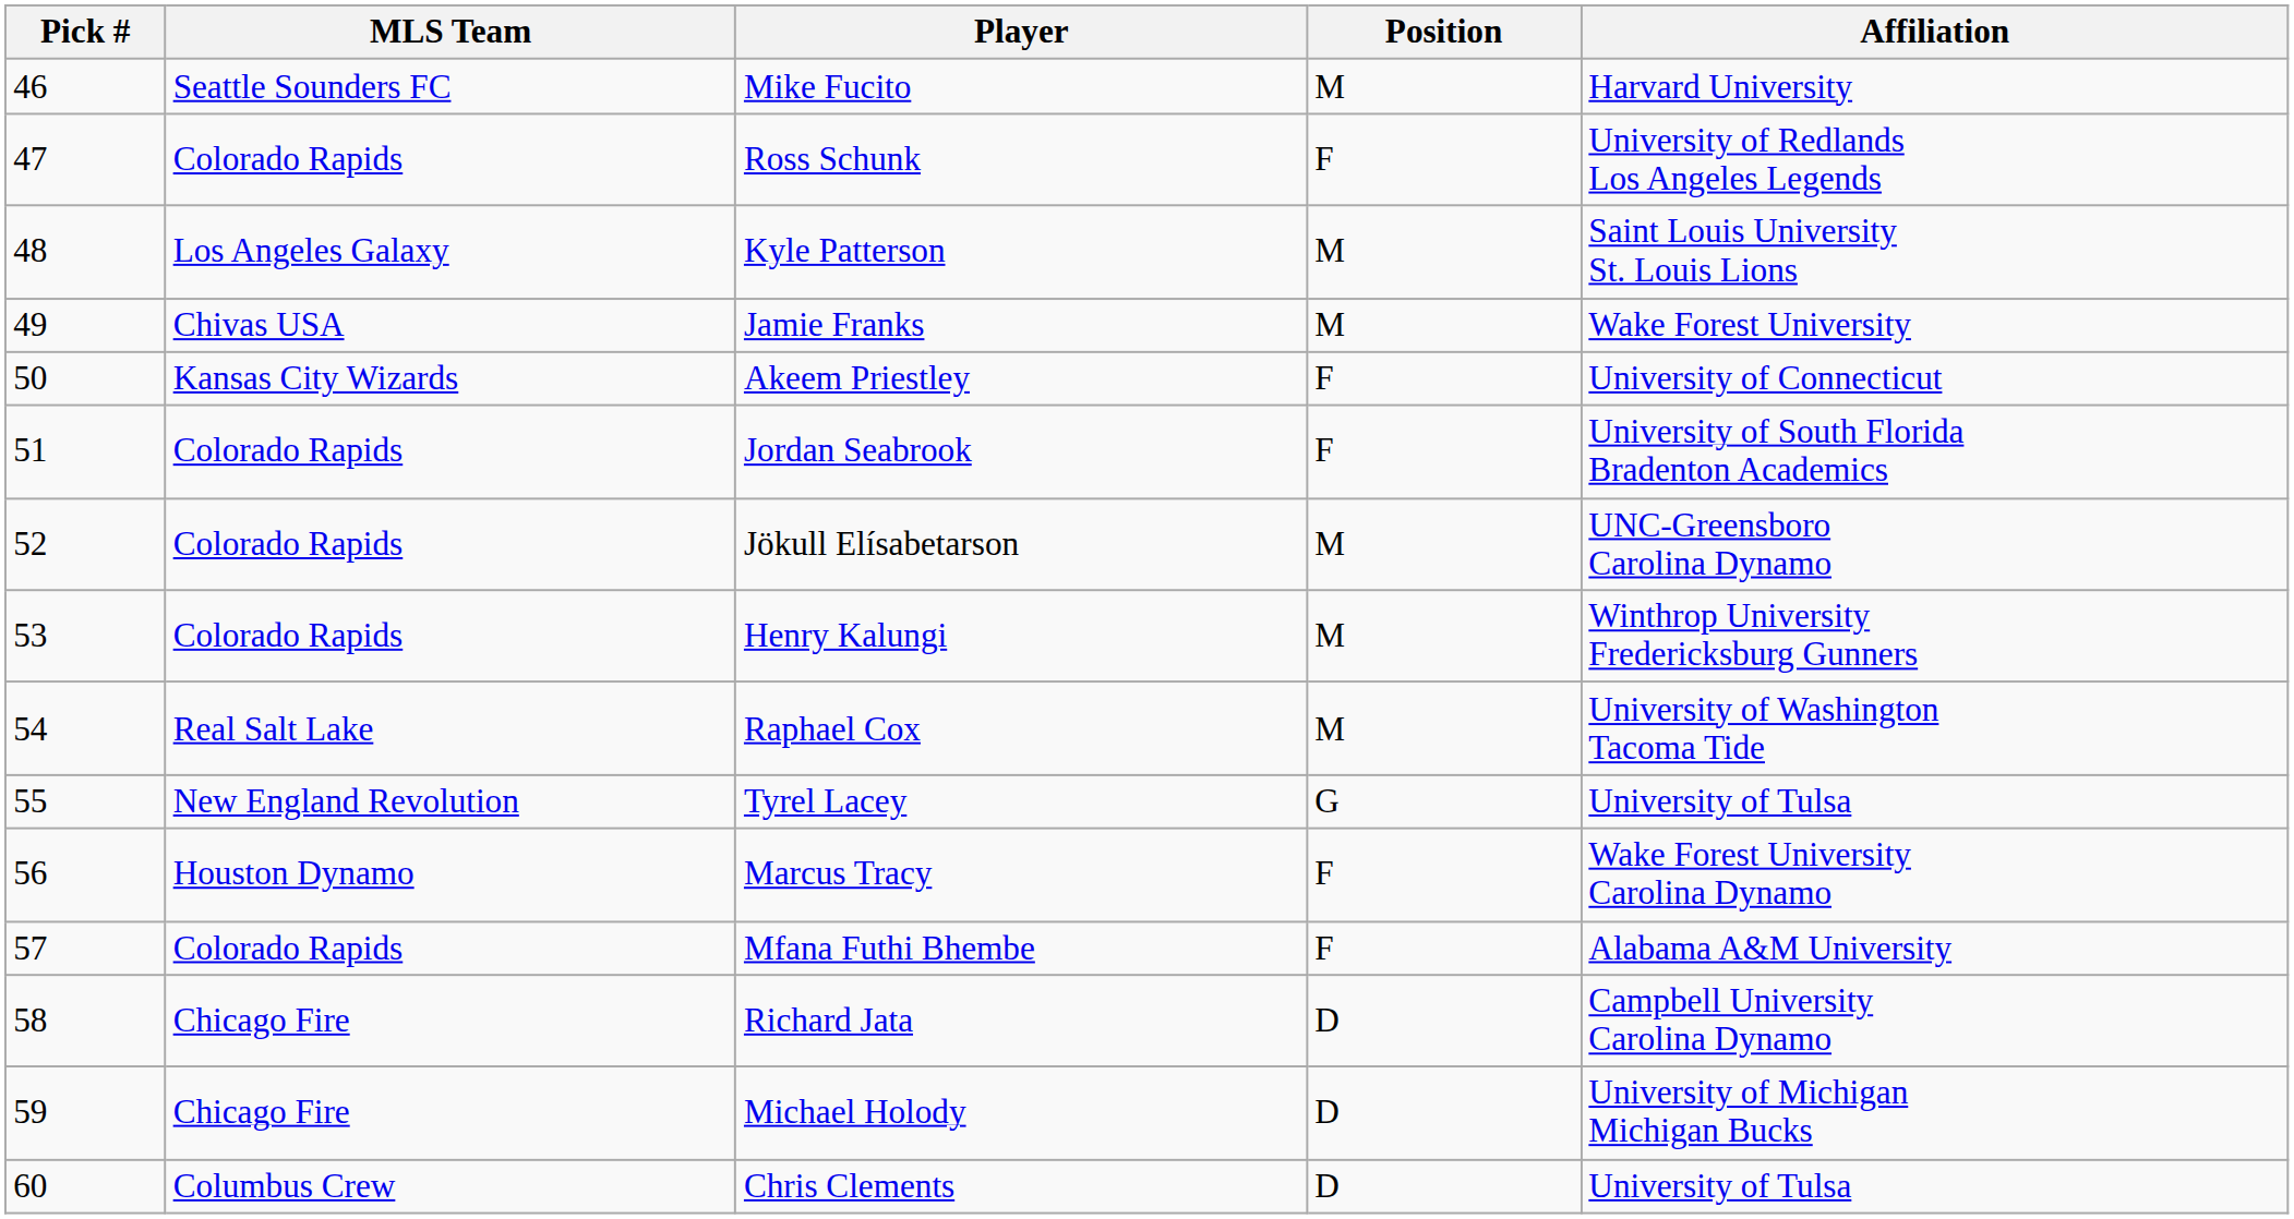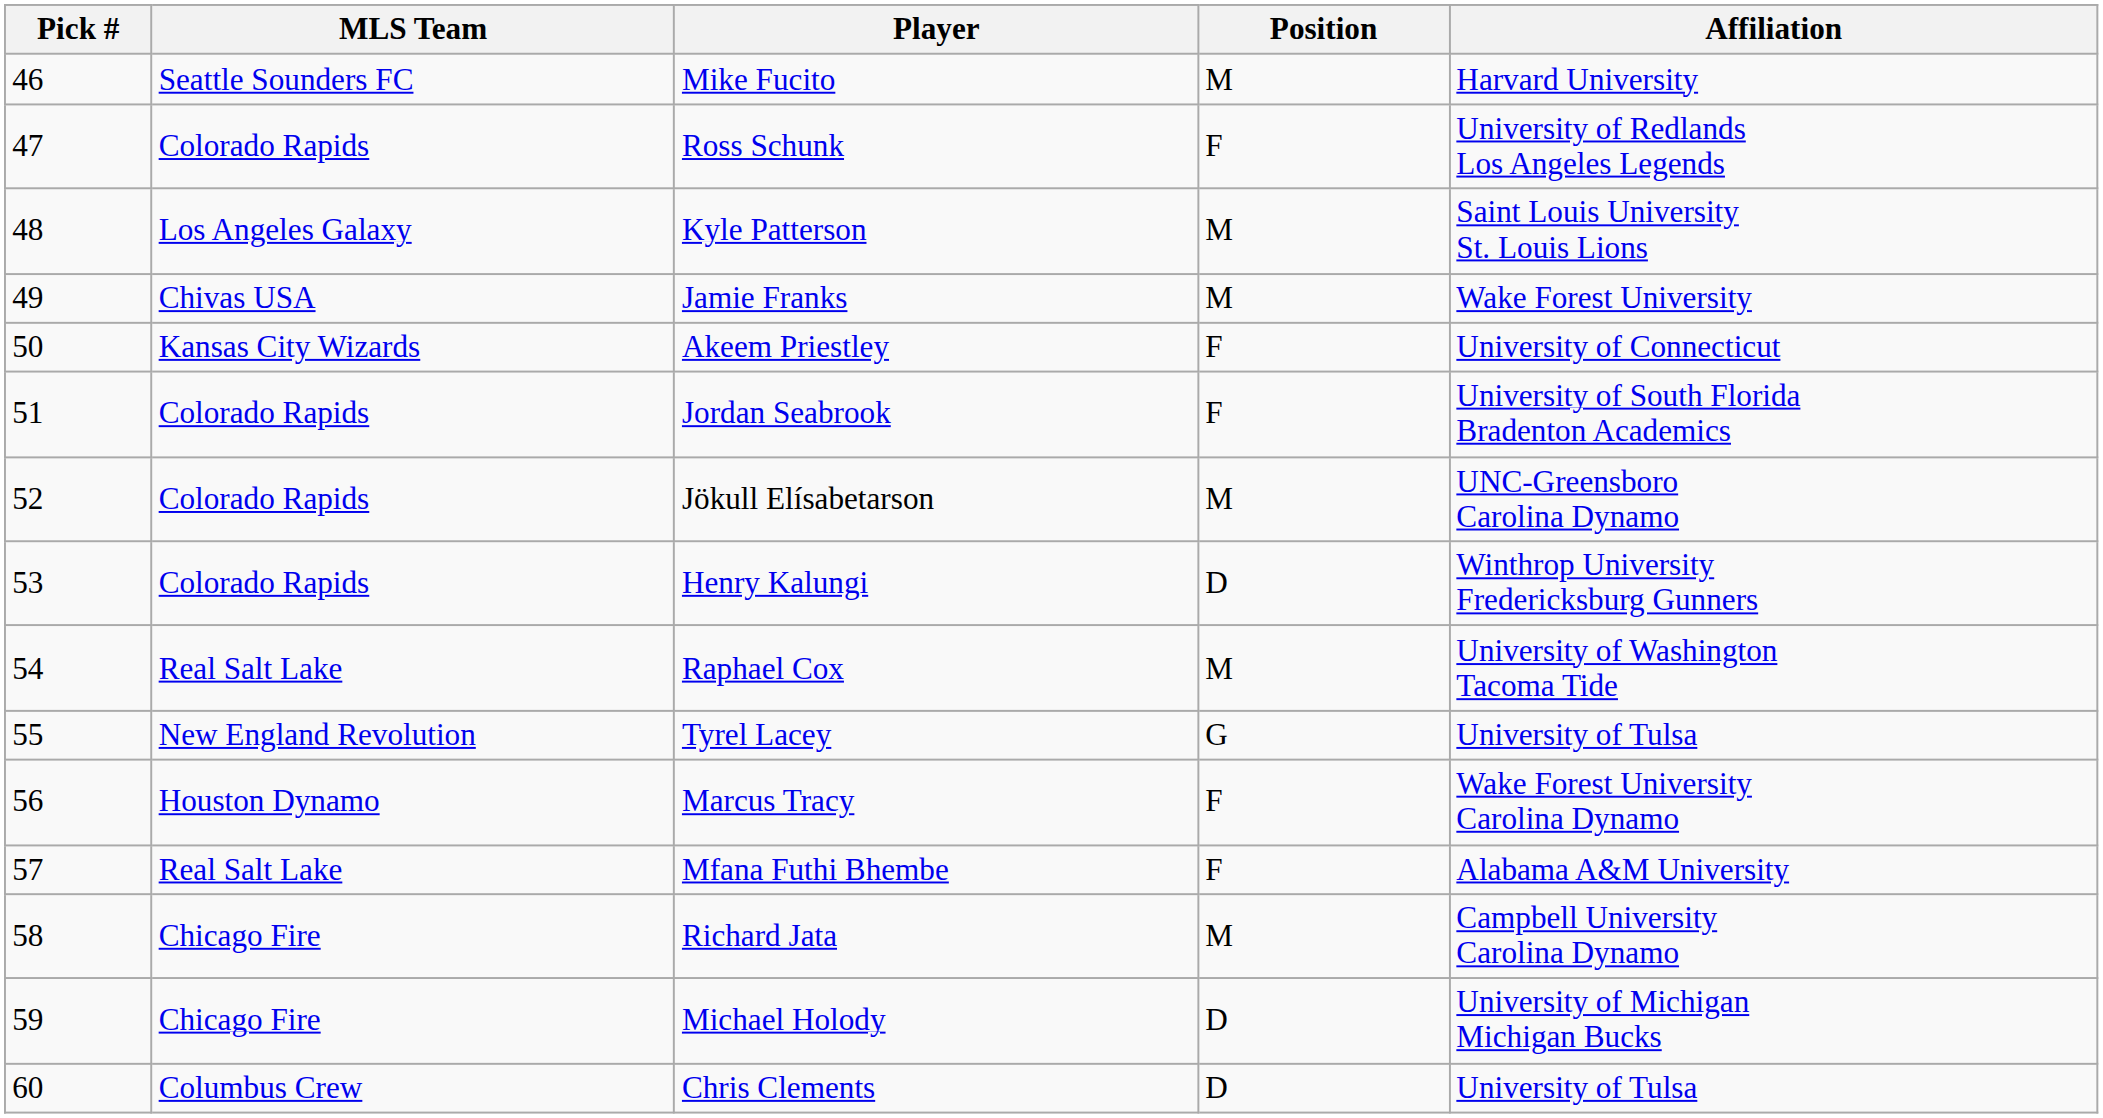 <table class="wikitable sortable" style="width: 85%">
 <tr>
 <th width=7%>Pick #</th>
 <th width=25%>MLS Team</th>
 <th width=25%>Player</th>
 <th width=12%>Position</th>
 <th>Affiliation</th>
 </tr>
 <tr>
 <td>46</td>
 <td><a href='#'>Seattle Sounders FC</a></td>
 <td> <a href='#'>Mike Fucito</a></td>
 <td>M</td>
 <td><a href='#'>Harvard University</a></td>
 </tr>
 <tr>
 <td>47</td>
 <td><a href='#'>Colorado Rapids</a> </td>
 <td> <a href='#'>Ross Schunk</a></td>
 <td>F</td>
 <td><a href='#'>University of Redlands</a><br><a href='#'>Los Angeles Legends</a></td>
 </tr>
 <tr>
 <td>48</td>
 <td><a href='#'>Los Angeles Galaxy</a></td>
 <td> <a href='#'>Kyle Patterson</a></td>
 <td>M</td>
 <td><a href='#'>Saint Louis University</a><br><a href='#'>St. Louis Lions</a></td>
 </tr>
 <tr>
 <td>49</td>
 <td><a href='#'>Chivas USA</a> </td>
 <td> <a href='#'>Jamie Franks</a></td>
 <td>M</td>
 <td><a href='#'>Wake Forest University</a></td>
 </tr>
 <tr>
 <td>50</td>
 <td><a href='#'>Kansas City Wizards</a> </td>
 <td> <a href='#'>Akeem Priestley</a></td>
 <td>F</td>
 <td><a href='#'>University of Connecticut</a></td>
 </tr>
 <tr>
 <td>51</td>
 <td><a href='#'>Colorado Rapids</a> </td>
 <td> <a href='#'>Jordan Seabrook</a></td>
 <td>F</td>
 <td><a href='#'>University of South Florida</a><br><a href='#'>Bradenton Academics</a></td>
 </tr>
 <tr>
 <td>52</td>
 <td><a href='#'>Colorado Rapids</a> </td>
 <td> Jökull Elísabetarson</td>
 <td>M</td>
 <td><a href='#'>UNC-Greensboro</a><br><a href='#'>Carolina Dynamo</a></td>
 </tr>
 <tr>
 <td>53</td>
 <td><a href='#'>Colorado Rapids</a> </td>
 <td> <a href='#'>Henry Kalungi</a></td>
-<td>M</td>
+<td>D</td>
 <td><a href='#'>Winthrop University</a><br><a href='#'>Fredericksburg Gunners</a></td>
 </tr>
 <tr>
 <td>54</td>
 <td><a href='#'>Real Salt Lake</a> </td>
 <td> <a href='#'>Raphael Cox</a></td>
 <td>M</td>
 <td><a href='#'>University of Washington</a><br><a href='#'>Tacoma Tide</a></td>
 </tr>
 <tr>
 <td>55</td>
 <td><a href='#'>New England Revolution</a></td>
 <td> <a href='#'>Tyrel Lacey</a></td>
 <td>G</td>
 <td><a href='#'>University of Tulsa</a></td>
 </tr>
 <tr>
 <td>56</td>
 <td><a href='#'>Houston Dynamo</a></td>
 <td> <a href='#'>Marcus Tracy</a></td>
 <td>F</td>
 <td><a href='#'>Wake Forest University</a><br><a href='#'>Carolina Dynamo</a></td>
 </tr>
 <tr>
 <td>57</td>
-<td><a href='#'>Colorado Rapids</a> </td>
+<td><a href='#'>Real Salt Lake</a></td>
 <td> <a href='#'>Mfana Futhi Bhembe</a></td>
 <td>F</td>
 <td><a href='#'>Alabama A&M University</a></td>
 </tr>
 <tr>
 <td>58</td>
 <td><a href='#'>Chicago Fire</a></td>
 <td> <a href='#'>Richard Jata</a></td>
-<td>D</td>
+<td>M</td>
 <td><a href='#'>Campbell University</a><br><a href='#'>Carolina Dynamo</a></td>
 </tr>
 <tr>
 <td>59</td>
 <td><a href='#'>Chicago Fire</a> </td>
 <td> <a href='#'>Michael Holody</a></td>
 <td>D</td>
 <td><a href='#'>University of Michigan</a><br><a href='#'>Michigan Bucks</a></td>
 </tr>
 <tr>
 <td>60</td>
 <td><a href='#'>Columbus Crew</a></td>
 <td> <a href='#'>Chris Clements</a></td>
 <td>D</td>
 <td><a href='#'>University of Tulsa</a></td>
 </tr>
 </table>
